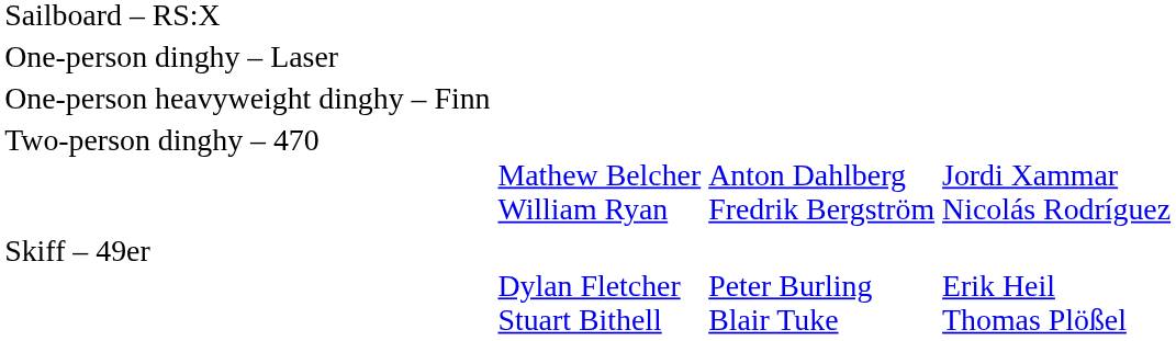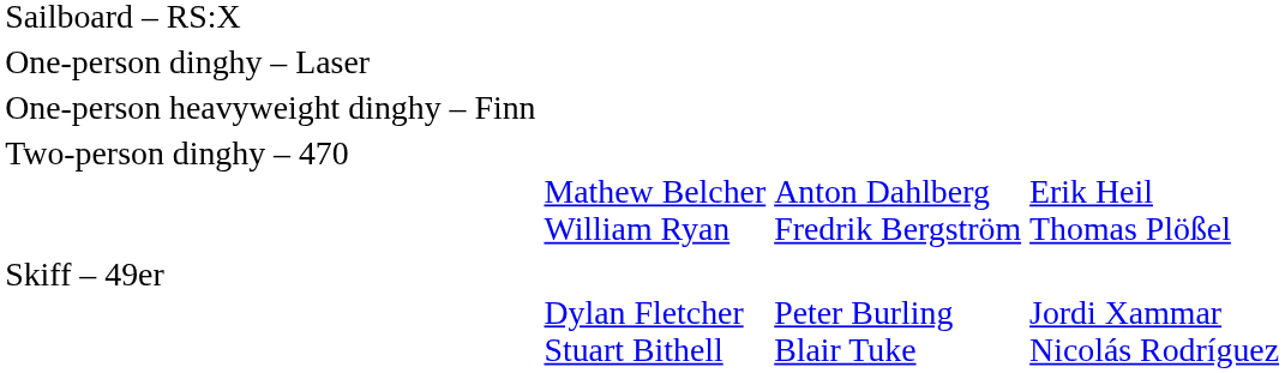 <table>
 <tr>
 <td>Sailboard – RS:X<br></td>
 <td></td>
 <td></td>
 <td></td>
 </tr>
 <tr>
 <td>One-person dinghy – Laser<br></td>
 <td></td>
 <td></td>
 <td></td>
 </tr>
 <tr>
 <td>One-person heavyweight dinghy – Finn<br></td>
 <td></td>
 <td></td>
 <td></td>
 </tr>
 <tr valign="top">
 <td>Two-person dinghy – 470<br></td>
 <td><br><a href='#'>Mathew Belcher</a><br><a href='#'>William Ryan</a></td>
 <td><br><a href='#'>Anton Dahlberg</a><br><a href='#'>Fredrik Bergström</a></td>
-<td><br><a href='#'>Jordi Xammar</a><br><a href='#'>Nicolás Rodríguez</a></td>
+<td><br><a href='#'>Erik Heil</a><br><a href='#'>Thomas Plößel</a></td>
 </tr>
 <tr valign="top">
 <td>Skiff – 49er<br></td>
 <td><br><a href='#'>Dylan Fletcher</a><br><a href='#'>Stuart Bithell</a></td>
 <td><br><a href='#'>Peter Burling</a><br><a href='#'>Blair Tuke</a></td>
-<td><br><a href='#'>Erik Heil</a><br><a href='#'>Thomas Plößel</a></td>
+<td><br><a href='#'>Jordi Xammar</a><br><a href='#'>Nicolás Rodríguez</a></td>
 </tr>
 </table>
